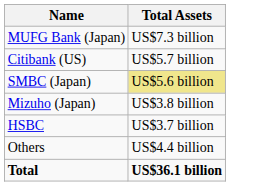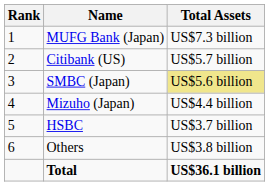 <table class="wikitable">
 <tr>
+<th>Rank</th>
 <th>Name</th>
 <th>Total Assets</th>
 </tr>
 <tr>
+<td>1</td>
 <td><a href='#'>MUFG Bank</a> (Japan)</td>
 <td>US$7.3 billion</td>
 </tr>
 <tr>
+<td>2</td>
 <td><a href='#'>Citibank</a> (US)</td>
 <td>US$5.7 billion</td>
 </tr>
 <tr>
+<td>3</td>
 <td><a href='#'>SMBC</a> (Japan)</td>
 <td style="background: khaki;">US$5.6 billion</td>
 </tr>
 <tr>
+<td>4</td>
 <td><a href='#'>Mizuho</a> (Japan)</td>
-<td>US$3.8 billion</td>
+<td>US$4.4 billion</td>
 </tr>
 <tr>
+<td>5</td>
 <td><a href='#'>HSBC</a></td>
 <td>US$3.7 billion</td>
 </tr>
 <tr>
+<td>6</td>
 <td>Others</td>
-<td>US$4.4 billion</td>
+<td>US$3.8 billion</td>
 </tr>
 <tr>
+<td></td>
 <td><strong>Total</strong></td>
 <td><strong>US$36.1 billion</strong></td>
 </tr>
 </table>
